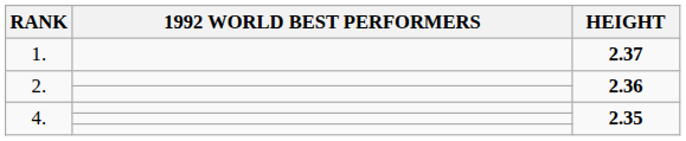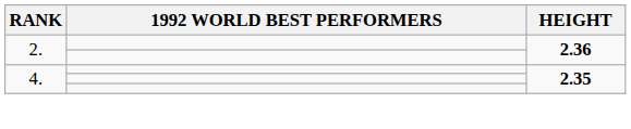 <table class="wikitable" style="border-collapse: collapse; font-size: 90%;">
 <tr>
 <th>RANK</th>
 <th align="center" style="width: 25em">1992 WORLD BEST PERFORMERS</th>
 <th align="center" style="width: 5em">HEIGHT</th>
-</tr>
-<tr>
-<td align="center">1.</td>
-<td></td>
-<td align="center"><strong>2.37</strong></td>
 </tr>
 <tr>
 <td rowspan=2 align="center">2.</td>
 <td></td>
 <td rowspan=2 align="center"><strong>2.36</strong></td>
 </tr>
 <tr>
 <td></td>
 </tr>
 <tr>
 <td rowspan=3 align="center">4.</td>
 <td></td>
 <td rowspan=3 align="center"><strong>2.35</strong></td>
 </tr>
 <tr>
 <td></td>
 </tr>
 <tr>
 <td></td>
 </tr>
 </table>
